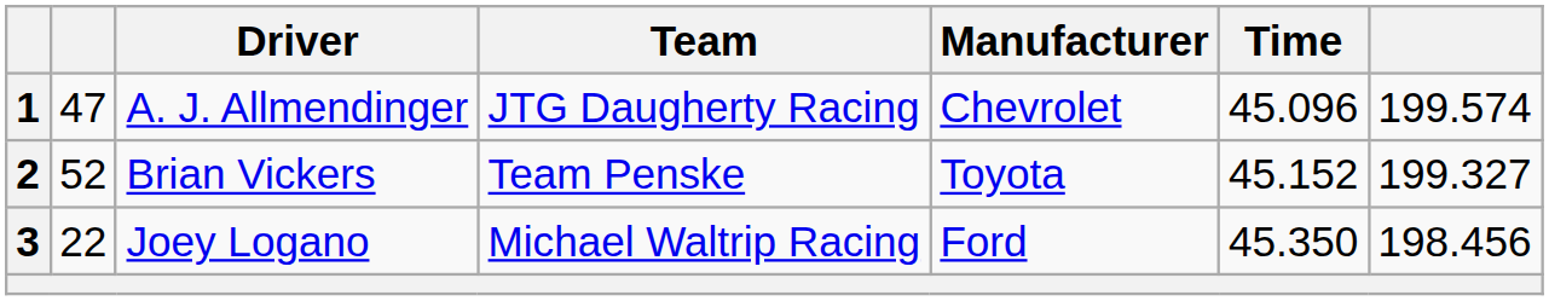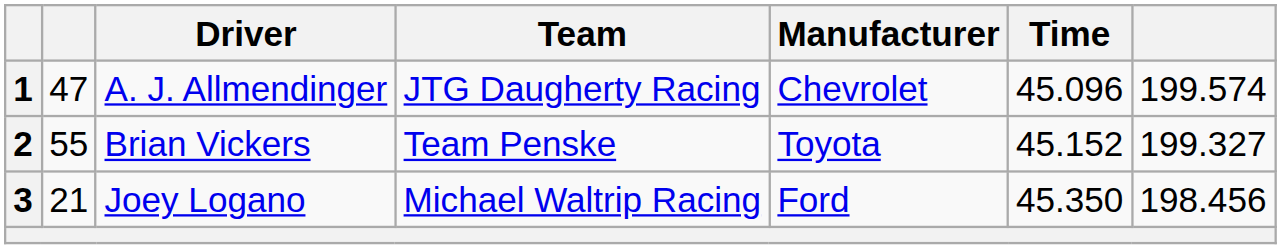 <table class="wikitable" style="font-size:95%">
 <tr>
 <th></th>
 <th></th>
 <th>Driver</th>
 <th>Team</th>
 <th>Manufacturer</th>
 <th>Time</th>
 <th></th>
 </tr>
 <tr>
 <th>1</th>
 <td>47</td>
 <td><a href='#'>A. J. Allmendinger</a></td>
 <td><a href='#'>JTG Daugherty Racing</a></td>
 <td><a href='#'>Chevrolet</a></td>
 <td>45.096</td>
 <td>199.574</td>
 </tr>
 <tr>
 <th>2</th>
-<td>52</td>
+<td>55</td>
 <td><a href='#'>Brian Vickers</a></td>
 <td><a href='#'>Team Penske</a></td>
 <td><a href='#'>Toyota</a></td>
 <td>45.152</td>
 <td>199.327</td>
 </tr>
 <tr>
 <th>3</th>
-<td>22</td>
+<td>21</td>
 <td><a href='#'>Joey Logano</a></td>
 <td><a href='#'>Michael Waltrip Racing</a></td>
 <td><a href='#'>Ford</a></td>
 <td>45.350</td>
 <td>198.456</td>
 </tr>
 <tr>
 <th colspan="7"></th>
 </tr>
 </table>
